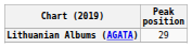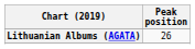 <table class="wikitable sortable plainrowheaders" style="text-align:center">
 <tr>
 <th scope="col">Chart (2019)</th>
 <th scope="col">Peak<br>position</th>
 </tr>
 <tr>
 </tr>
 <tr>
 </tr>
 <tr>
 </tr>
 <tr>
 </tr>
 <tr>
 </tr>
 <tr>
 </tr>
 <tr>
 </tr>
 <tr>
 </tr>
 <tr>
 </tr>
 <tr>
 </tr>
 <tr>
 </tr>
 <tr>
 </tr>
 <tr>
 </tr>
 <tr>
 </tr>
 <tr>
 <th scope="row">Lithuanian Albums (<a href='#'>AGATA</a>)</th>
-<td>29</td>
+<td>26</td>
 </tr>
 <tr>
 </tr>
 <tr>
 </tr>
 <tr>
 </tr>
 <tr>
 </tr>
 <tr>
 </tr>
 <tr>
 </tr>
 <tr>
 </tr>
 <tr>
 </tr>
 <tr>
 </tr>
 <tr>
 </tr>
 <tr>
 </tr>
 <tr>
 </tr>
 <tr>
 </tr>
 <tr>
 </tr>
 </table>
